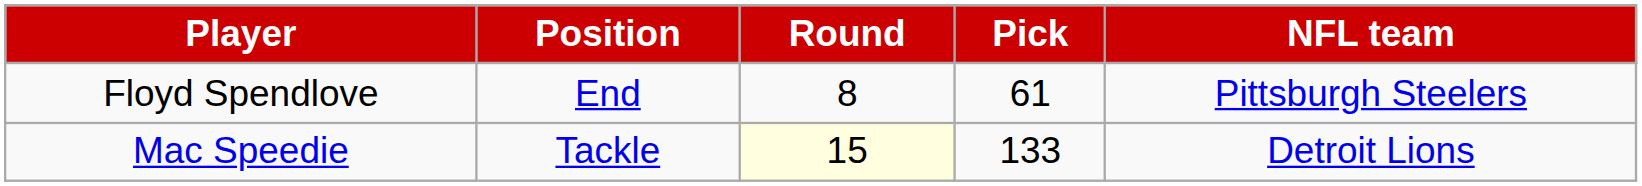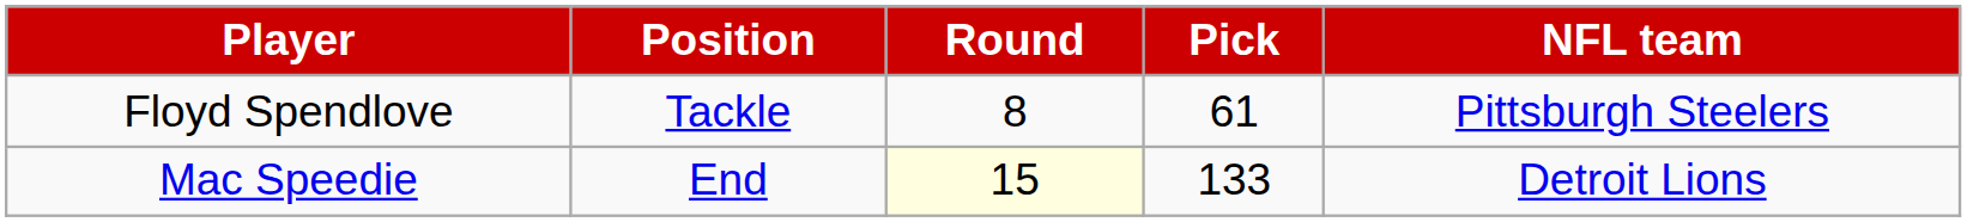 <table class="wikitable" width="80%">
 <tr align="center" style="background:#CC0000; color:white">
 <td><strong>Player</strong></td>
 <td><strong>Position</strong></td>
 <td><strong>Round</strong></td>
 <td><strong>Pick</strong></td>
 <td><strong>NFL team</strong></td>
 </tr>
 <tr align="center">
 <td>Floyd Spendlove</td>
-<td><a href='#'>End</a></td>
+<td><a href='#'>Tackle</a></td>
 <td>8</td>
 <td>61</td>
 <td><a href='#'>Pittsburgh Steelers</a></td>
 </tr>
 <tr align="center">
 <td><a href='#'>Mac Speedie</a></td>
-<td><a href='#'>Tackle</a></td>
+<td><a href='#'>End</a></td>
 <td style="background: lightyellow;">15</td>
 <td>133</td>
 <td><a href='#'>Detroit Lions</a></td>
 </tr>
 </table>
